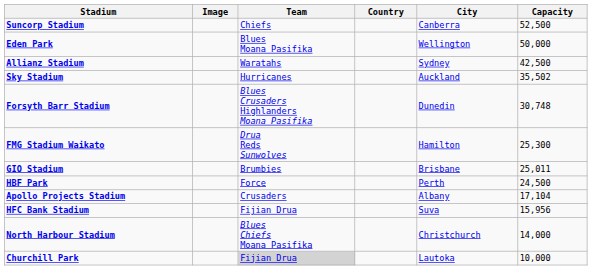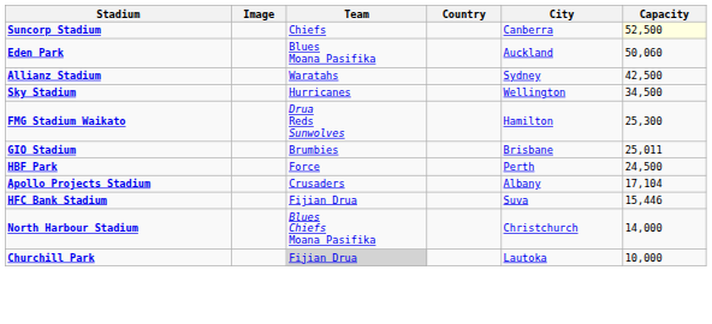 <table class="wikitable sortable" style="width: 100%">
 <tr>
 <th>Stadium</th>
 <th>Image</th>
 <th>Team</th>
 <th>Country</th>
 <th>City</th>
 <th>Capacity</th>
 </tr>
 <tr>
 <td><strong><a href='#'>Suncorp Stadium</a></strong></td>
 <td></td>
 <td><a href='#'>Chiefs</a></td>
 <td></td>
 <td><a href='#'>Canberra</a></td>
-<td>52,500</td>
+<td style="background: lightyellow;">52,500</td>
 </tr>
 <tr>
 <td><strong><a href='#'>Eden Park</a></strong></td>
 <td></td>
 <td><a href='#'>Blues</a> <br> <a href='#'>Moana Pasifika</a></td>
 <td></td>
-<td><a href='#'>Wellington</a></td>
-<td>50,000</td>
+<td><a href='#'>Auckland</a></td>
+<td>50,060</td>
 </tr>
 <tr>
 <td><strong><a href='#'>Allianz Stadium</a></strong></td>
 <td></td>
 <td><a href='#'>Waratahs</a></td>
 <td></td>
 <td><a href='#'>Sydney</a></td>
 <td>42,500</td>
 </tr>
 <tr>
 <td><strong><a href='#'>Sky Stadium</a></strong></td>
 <td></td>
 <td><a href='#'>Hurricanes</a></td>
 <td></td>
-<td><a href='#'>Auckland</a></td>
-<td>35,502</td>
-</tr>
-<tr>
-<td><strong><a href='#'>Forsyth Barr Stadium</a></strong></td>
-<td></td>
-<td><em><a href='#'>Blues</a></em> <br> <em><a href='#'>Crusaders</a></em> <br> <a href='#'>Highlanders</a> <br> <em><a href='#'>Moana Pasifika</a></em></td>
-<td></td>
-<td><a href='#'>Dunedin</a></td>
-<td>30,748</td>
+<td><a href='#'>Wellington</a></td>
+<td>34,500</td>
 </tr>
 <tr>
 <td><strong><a href='#'>FMG Stadium Waikato</a></strong></td>
 <td></td>
 <td><em><a href='#'>Drua</a></em> <br> <a href='#'>Reds</a> <br> <em><a href='#'>Sunwolves</a></em></td>
 <td></td>
 <td><a href='#'>Hamilton</a></td>
 <td>25,300</td>
 </tr>
 <tr>
 <td><strong><a href='#'>GIO Stadium</a></strong></td>
 <td></td>
 <td><a href='#'>Brumbies</a></td>
 <td></td>
 <td><a href='#'>Brisbane</a></td>
 <td>25,011</td>
 </tr>
 <tr>
 <td><strong><a href='#'>HBF Park</a></strong></td>
 <td></td>
 <td><a href='#'>Force</a></td>
 <td></td>
 <td><a href='#'>Perth</a></td>
 <td>24,500</td>
 </tr>
 <tr>
 <td><strong><a href='#'>Apollo Projects Stadium</a></strong></td>
 <td></td>
 <td><a href='#'>Crusaders</a></td>
 <td></td>
 <td><a href='#'>Albany</a></td>
 <td>17,104</td>
 </tr>
 <tr>
 <td><strong><a href='#'>HFC Bank Stadium</a></strong></td>
 <td></td>
 <td><a href='#'>Fijian Drua</a></td>
 <td></td>
 <td><a href='#'>Suva</a></td>
-<td>15,956</td>
+<td>15,446</td>
 </tr>
 <tr>
 <td><strong><a href='#'>North Harbour Stadium</a></strong></td>
 <td></td>
 <td><em><a href='#'>Blues</a></em> <br> <em><a href='#'>Chiefs</a></em> <br> <a href='#'>Moana Pasifika</a></td>
 <td></td>
 <td><a href='#'>Christchurch</a></td>
 <td>14,000</td>
 </tr>
 <tr>
 <td><strong><a href='#'>Churchill Park</a></strong></td>
 <td></td>
 <td style="background: lightgrey;"><a href='#'>Fijian Drua</a></td>
 <td></td>
 <td><a href='#'>Lautoka</a></td>
 <td>10,000</td>
 </tr>
 </table>
